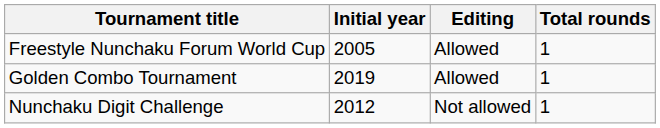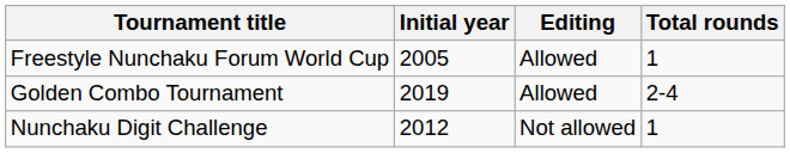 <table class="wikitable">
 <tr>
 <th>Tournament title</th>
 <th>Initial year</th>
 <th>Editing</th>
 <th>Total rounds</th>
 </tr>
 <tr>
 <td>Freestyle Nunchaku Forum World Cup</td>
 <td>2005</td>
 <td>Allowed</td>
 <td>1</td>
 </tr>
 <tr>
 <td>Golden Combo Tournament</td>
 <td>2019</td>
 <td>Allowed</td>
-<td>1</td>
+<td>2-4</td>
 </tr>
 <tr>
 <td>Nunchaku Digit Challenge</td>
 <td>2012</td>
 <td>Not allowed</td>
 <td>1</td>
 </tr>
 </table>
